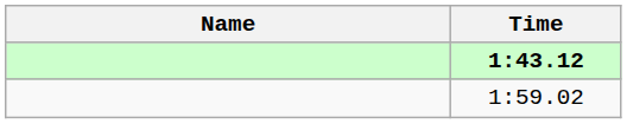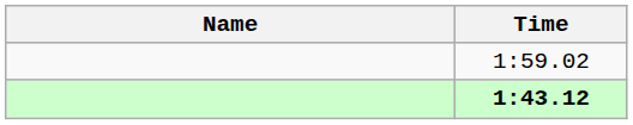 <table class="wikitable" style="text-align:center;">
 <tr>
 <th style="width:19em">Name</th>
 <th style="width:7em">Time</th>
 </tr>
+<tr>
+<td align=left></td>
+<td>1:59.02</td>
+</tr>
 <tr bgcolor=ccffcc>
 <td align=left><strong></strong></td>
 <td><strong>1:43.12</strong></td>
 </tr>
-<tr>
-<td align=left></td>
-<td>1:59.02</td>
-</tr>
 </table>
